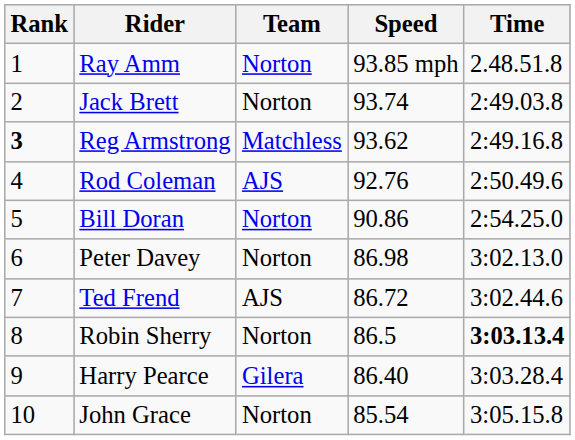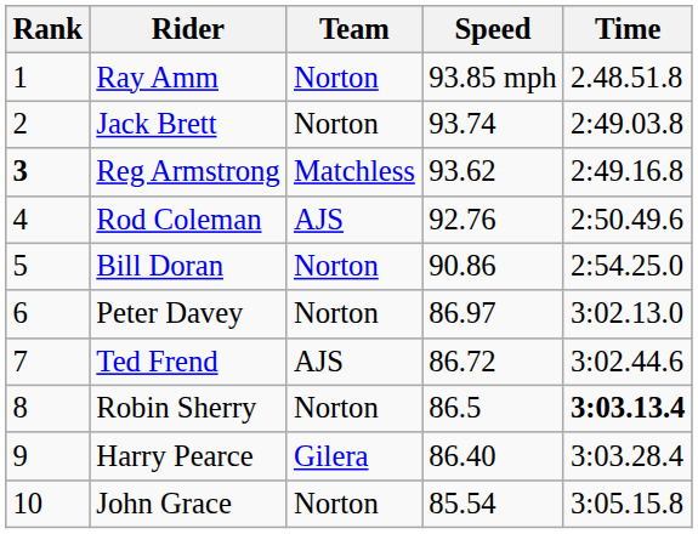 <table class="wikitable">
 <tr style="background:#efefef;">
 <th>Rank</th>
 <th>Rider</th>
 <th>Team</th>
 <th>Speed</th>
 <th>Time</th>
 </tr>
 <tr>
 <td>1</td>
 <td> <a href='#'>Ray Amm</a></td>
 <td><a href='#'>Norton</a></td>
 <td>93.85 mph</td>
 <td>2.48.51.8</td>
 </tr>
 <tr>
 <td>2</td>
 <td> <a href='#'>Jack Brett</a></td>
 <td>Norton</td>
 <td>93.74</td>
 <td>2:49.03.8</td>
 </tr>
 <tr>
 <td><strong>3</strong></td>
 <td> <a href='#'>Reg Armstrong</a></td>
 <td><a href='#'>Matchless</a></td>
 <td>93.62</td>
 <td>2:49.16.8</td>
 </tr>
 <tr>
 <td>4</td>
 <td> <a href='#'>Rod Coleman</a></td>
 <td><a href='#'>AJS</a></td>
 <td>92.76</td>
 <td>2:50.49.6</td>
 </tr>
 <tr>
 <td>5</td>
 <td> <a href='#'>Bill Doran</a></td>
 <td><a href='#'>Norton</a></td>
 <td>90.86</td>
 <td>2:54.25.0</td>
 </tr>
 <tr>
 <td>6</td>
 <td> Peter Davey</td>
 <td>Norton</td>
-<td>86.98</td>
+<td>86.97</td>
 <td>3:02.13.0</td>
 </tr>
 <tr>
 <td>7</td>
 <td> <a href='#'>Ted Frend</a></td>
 <td>AJS</td>
 <td>86.72</td>
 <td>3:02.44.6</td>
 </tr>
 <tr>
 <td>8</td>
 <td> Robin Sherry</td>
 <td>Norton</td>
 <td>86.5</td>
 <td><strong>3:03.13.4</strong></td>
 </tr>
 <tr>
 <td>9</td>
 <td> Harry Pearce</td>
 <td><a href='#'>Gilera</a></td>
 <td>86.40</td>
 <td>3:03.28.4</td>
 </tr>
 <tr>
 <td>10</td>
 <td> John Grace</td>
 <td>Norton</td>
 <td>85.54</td>
 <td>3:05.15.8</td>
 </tr>
 </table>
